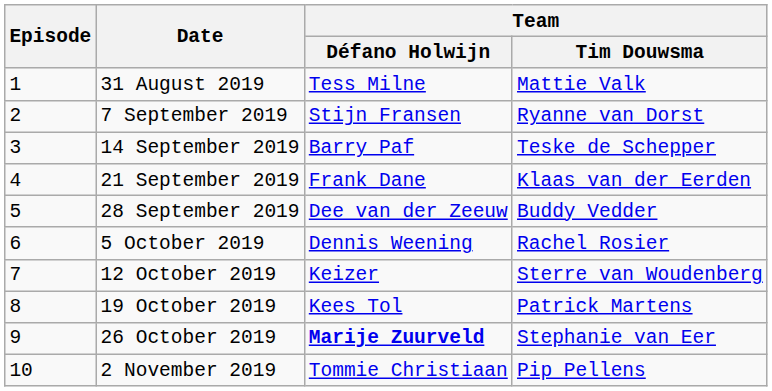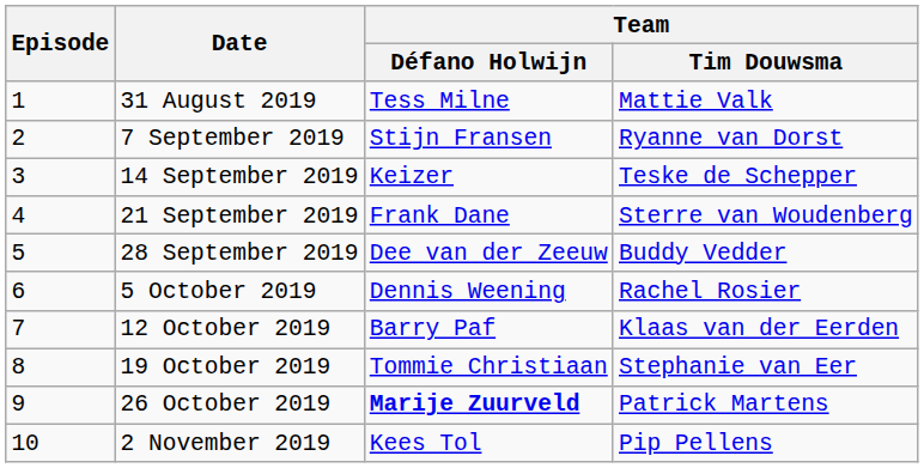 <table class="wikitable">
 <tr>
 <th rowspan="2">Episode</th>
 <th rowspan="2">Date</th>
 <th colspan="2">Team</th>
 </tr>
 <tr>
 <th>Défano Holwijn</th>
 <th>Tim Douwsma</th>
 </tr>
 <tr>
 <td>1</td>
 <td>31 August 2019</td>
 <td><a href='#'>Tess Milne</a></td>
 <td><a href='#'>Mattie Valk</a></td>
 </tr>
 <tr>
 <td>2</td>
 <td>7 September 2019</td>
 <td><a href='#'>Stijn Fransen</a></td>
 <td><a href='#'>Ryanne van Dorst</a></td>
 </tr>
 <tr>
 <td>3</td>
 <td>14 September 2019</td>
-<td><a href='#'>Barry Paf</a></td>
+<td><a href='#'>Keizer</a></td>
 <td><a href='#'>Teske de Schepper</a></td>
 </tr>
 <tr>
 <td>4</td>
 <td>21 September 2019</td>
 <td><a href='#'>Frank Dane</a></td>
-<td><a href='#'>Klaas van der Eerden</a></td>
+<td><a href='#'>Sterre van Woudenberg</a></td>
 </tr>
 <tr>
 <td>5</td>
 <td>28 September 2019</td>
 <td><a href='#'>Dee van der Zeeuw</a></td>
 <td><a href='#'>Buddy Vedder</a></td>
 </tr>
 <tr>
 <td>6</td>
 <td>5 October 2019</td>
 <td><a href='#'>Dennis Weening</a></td>
 <td><a href='#'>Rachel Rosier</a></td>
 </tr>
 <tr>
 <td>7</td>
 <td>12 October 2019</td>
-<td><a href='#'>Keizer</a></td>
-<td><a href='#'>Sterre van Woudenberg</a></td>
+<td><a href='#'>Barry Paf</a></td>
+<td><a href='#'>Klaas van der Eerden</a></td>
 </tr>
 <tr>
 <td>8</td>
 <td>19 October 2019</td>
-<td><a href='#'>Kees Tol</a></td>
-<td><a href='#'>Patrick Martens</a></td>
+<td><a href='#'>Tommie Christiaan</a></td>
+<td><a href='#'>Stephanie van Eer</a></td>
 </tr>
 <tr>
 <td>9</td>
 <td>26 October 2019</td>
 <td><strong><a href='#'>Marije Zuurveld</a></strong></td>
-<td><a href='#'>Stephanie van Eer</a></td>
+<td><a href='#'>Patrick Martens</a></td>
 </tr>
 <tr>
 <td>10</td>
 <td>2 November 2019</td>
-<td><a href='#'>Tommie Christiaan</a></td>
+<td><a href='#'>Kees Tol</a></td>
 <td><a href='#'>Pip Pellens</a></td>
 </tr>
 </table>
